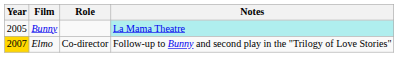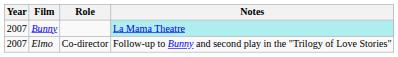 <table class="wikitable">
 <tr>
 <th>Year</th>
 <th>Film</th>
 <th>Role</th>
 <th>Notes</th>
 </tr>
 <tr>
-<td>2005</td>
+<td>2007</td>
 <td><em><a href='#'>Bunny</a></em></td>
 <td></td>
 <td style="background: paleturquoise;"><a href='#'>La Mama Theatre</a></td>
 </tr>
 <tr>
-<td style="background: gold;">2007</td>
+<td>2007</td>
 <td><em>Elmo</em></td>
 <td>Co-director</td>
 <td>Follow-up to <em><a href='#'>Bunny</a></em> and second play in the "Trilogy of Love Stories"</td>
 </tr>
 </table>
